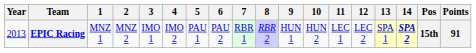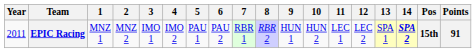 <table class="wikitable" style="text-align:center; font-size:85%">
 <tr>
 <th>Year</th>
 <th>Team</th>
 <th>1</th>
 <th>2</th>
 <th>3</th>
 <th>4</th>
 <th>5</th>
 <th>6</th>
 <th>7</th>
 <th>8</th>
 <th>9</th>
 <th>10</th>
 <th>11</th>
 <th>12</th>
 <th>13</th>
 <th>14</th>
 <th>Pos</th>
 <th>Points</th>
 </tr>
 <tr>
-<td><a href='#'>2013</a></td>
+<td><a href='#'>2011</a></td>
 <th nowrap><a href='#'>EPIC Racing</a></th>
 <td style="background:#;"><a href='#'>MNZ<br>1</a><br></td>
 <td style="background:#;"><a href='#'>MNZ<br>2</a><br></td>
 <td style="background:#;"><a href='#'>IMO<br>1</a><br></td>
 <td style="background:#;"><a href='#'>IMO<br>2</a><br></td>
 <td style="background:#;"><a href='#'>PAU<br>1</a><br></td>
 <td style="background:#;"><a href='#'>PAU<br>2</a><br></td>
 <td style="background:#DFFFDD;"><a href='#'>RBR<br>1</a><br></td>
 <td style="background:#CFCFFF;"><em><a href='#'>RBR<br>2</a></em><br></td>
 <td style="background:#;"><a href='#'>HUN<br>1</a><br></td>
 <td style="background:#;"><a href='#'>HUN<br>2</a><br></td>
 <td style="background:#;"><a href='#'>LEC<br>1</a><br></td>
 <td style="background:#;"><a href='#'>LEC<br>2</a><br></td>
 <td style="background:#FFFFBF;"><a href='#'>SPA<br>1</a><br></td>
 <td style="background:#FFFFBF;"><strong><em><a href='#'>SPA<br>2</a></em><br></strong></td>
 <th>15th</th>
 <th>91</th>
 </tr>
 </table>
